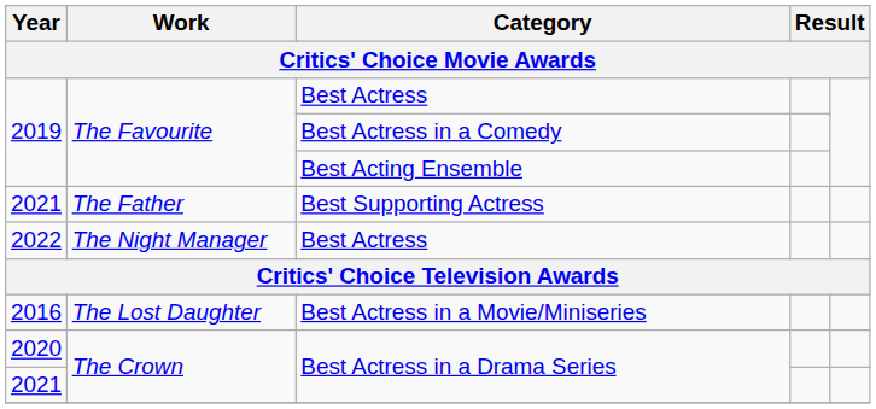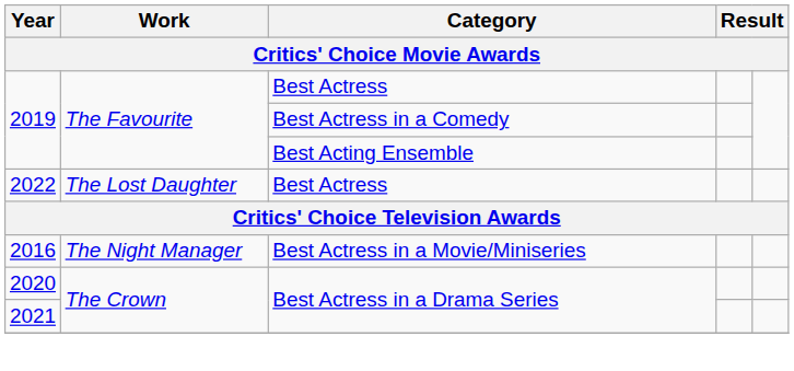 <table class=wikitable>
 <tr>
 <th scope="col" style="width:1em;">Year</th>
 <th scope="col" style="width:15em;">Work</th>
 <th scope="col" style="width:35em;">Category</th>
 <th scope="col" style="width:5em;" colspan=2>Result</th>
 </tr>
 <tr>
 <th colspan="5"><a href='#'>Critics' Choice Movie Awards</a></th>
 </tr>
 <tr>
 <td rowspan="3"><a href='#'>2019</a></td>
 <td rowspan="3"><em><a href='#'>The Favourite</a></em></td>
 <td><a href='#'>Best Actress</a></td>
 <td></td>
 <td rowspan="3" style="text-align:center;"></td>
 </tr>
 <tr>
 <td><a href='#'>Best Actress in a Comedy</a></td>
 <td></td>
 </tr>
 <tr>
 <td><a href='#'>Best Acting Ensemble</a></td>
 <td></td>
 </tr>
 <tr>
-<td><a href='#'>2021</a></td>
-<td><em><a href='#'>The Father</a></em></td>
-<td><a href='#'>Best Supporting Actress</a></td>
-<td></td>
-<td style="text-align:center;"></td>
-</tr>
-<tr>
 <td><a href='#'>2022</a></td>
-<td><em><a href='#'>The Night Manager</a></em></td>
+<td><em><a href='#'>The Lost Daughter</a></em></td>
 <td><a href='#'>Best Actress</a></td>
 <td></td>
 <td style="text-align:center;"></td>
 </tr>
 <tr>
 <th colspan="5"><a href='#'>Critics' Choice Television Awards</a></th>
 </tr>
 <tr>
 <td><a href='#'>2016</a></td>
-<td><em><a href='#'>The Lost Daughter</a></em></td>
+<td><em><a href='#'>The Night Manager</a></em></td>
 <td><a href='#'>Best Actress in a Movie/Miniseries</a></td>
 <td></td>
 <td style="text-align:center;"></td>
 </tr>
 <tr>
 <td><a href='#'>2020</a></td>
 <td rowspan="2"><em><a href='#'>The Crown</a></em></td>
 <td rowspan="2"><a href='#'>Best Actress in a Drama Series</a></td>
 <td></td>
 <td style="text-align:center;"></td>
 </tr>
 <tr>
 <td><a href='#'>2021</a></td>
 <td></td>
 <td style="text-align:center;"></td>
 </tr>
 <tr>
 </tr>
 </table>
